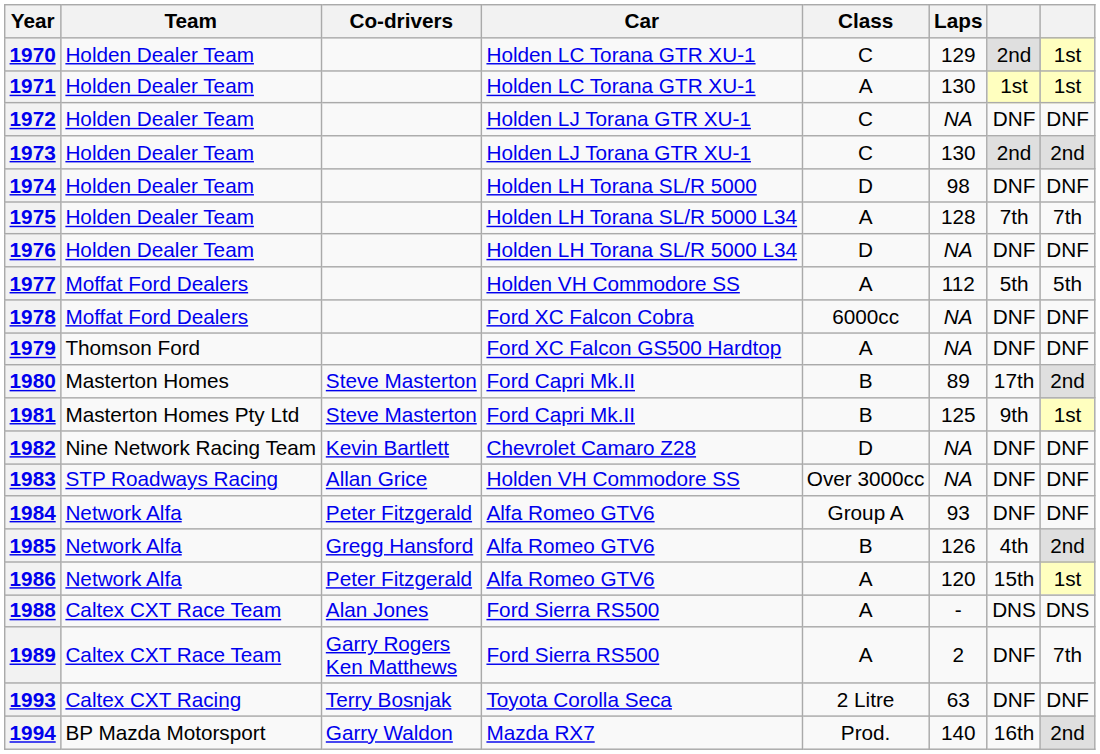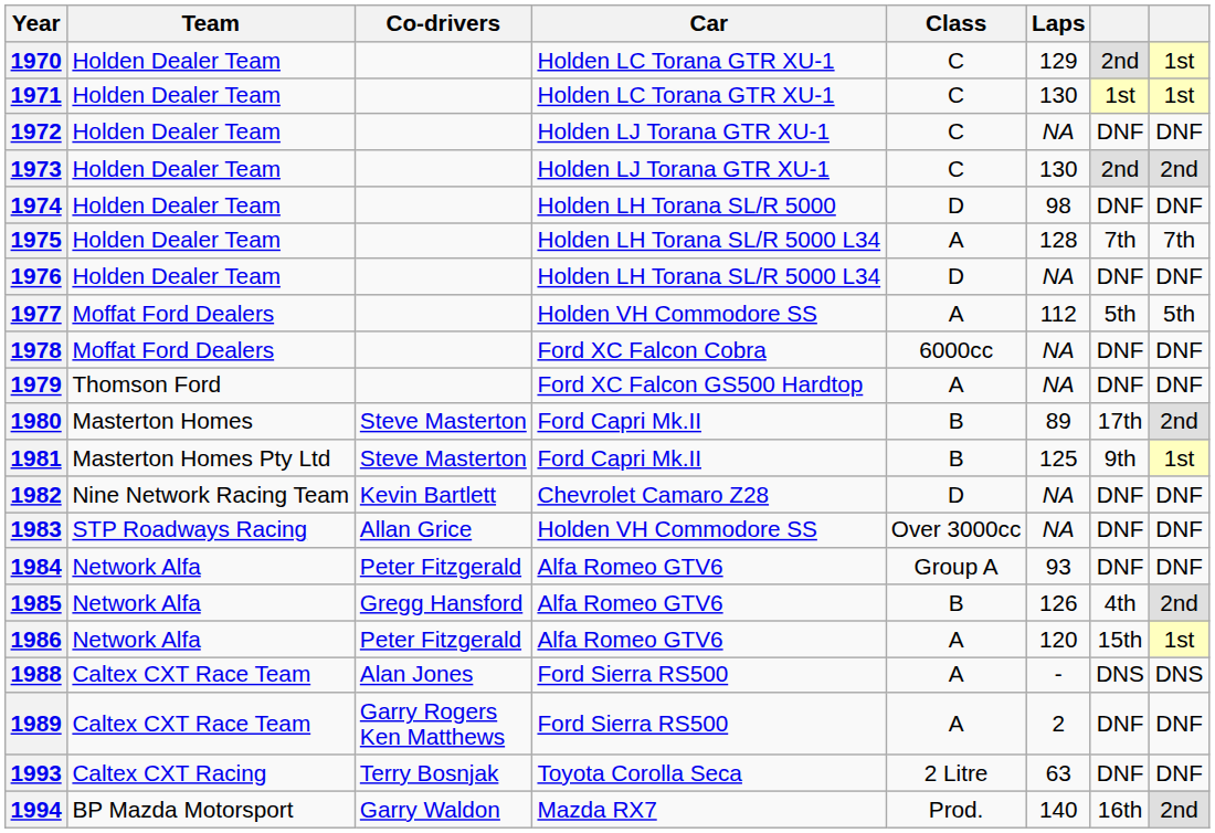 <table class="wikitable" style="text-align:center; font-size:90%">
 <tr>
 <th>Year</th>
 <th>Team</th>
 <th>Co-drivers</th>
 <th>Car</th>
 <th>Class</th>
 <th>Laps</th>
 <th></th>
 <th></th>
 </tr>
 <tr>
 <th><a href='#'>1970</a></th>
 <td align="left"> <a href='#'>Holden Dealer Team</a></td>
 <td align="left"></td>
 <td align="left"><a href='#'>Holden LC Torana GTR XU-1</a></td>
 <td>C</td>
 <td>129</td>
 <td style="background:#dfdfdf;">2nd</td>
 <td style="background:#ffffbf;">1st</td>
 </tr>
 <tr>
 <th><a href='#'>1971</a></th>
 <td align="left"> <a href='#'>Holden Dealer Team</a></td>
 <td align="left"></td>
 <td align="left"><a href='#'>Holden LC Torana GTR XU-1</a></td>
-<td>A</td>
+<td>C</td>
 <td>130</td>
 <td style="background:#ffffbf;">1st</td>
 <td style="background:#ffffbf;">1st</td>
 </tr>
 <tr>
 <th><a href='#'>1972</a></th>
 <td align="left"> <a href='#'>Holden Dealer Team</a></td>
 <td align="left"></td>
 <td align="left"><a href='#'>Holden LJ Torana GTR XU-1</a></td>
 <td>C</td>
 <td><em>NA</em></td>
 <td>DNF</td>
 <td>DNF</td>
 </tr>
 <tr>
 <th><a href='#'>1973</a></th>
 <td align="left"> <a href='#'>Holden Dealer Team</a></td>
 <td align="left"></td>
 <td align="left"><a href='#'>Holden LJ Torana GTR XU-1</a></td>
 <td>C</td>
 <td>130</td>
 <td style="background:#dfdfdf;">2nd</td>
 <td style="background:#dfdfdf;">2nd</td>
 </tr>
 <tr>
 <th><a href='#'>1974</a></th>
 <td align="left"> <a href='#'>Holden Dealer Team</a></td>
 <td align="left"></td>
 <td align="left"><a href='#'>Holden LH Torana SL/R 5000</a></td>
 <td>D</td>
 <td>98</td>
 <td>DNF</td>
 <td>DNF</td>
 </tr>
 <tr>
 <th><a href='#'>1975</a></th>
 <td align="left"> <a href='#'>Holden Dealer Team</a></td>
 <td align="left"></td>
 <td align="left"><a href='#'>Holden LH Torana SL/R 5000 L34</a></td>
 <td>A</td>
 <td>128</td>
 <td>7th</td>
 <td>7th</td>
 </tr>
 <tr>
 <th><a href='#'>1976</a></th>
 <td align="left"> <a href='#'>Holden Dealer Team</a></td>
 <td align="left"></td>
 <td align="left"><a href='#'>Holden LH Torana SL/R 5000 L34</a></td>
 <td>D</td>
 <td><em>NA</em></td>
 <td>DNF</td>
 <td>DNF</td>
 </tr>
 <tr>
 <th><a href='#'>1977</a></th>
 <td align="left"> <a href='#'>Moffat Ford Dealers</a></td>
 <td align="left"></td>
 <td align="left"><a href='#'>Holden VH Commodore SS</a></td>
 <td>A</td>
 <td>112</td>
 <td>5th</td>
 <td>5th</td>
 </tr>
 <tr>
 <th><a href='#'>1978</a></th>
 <td align="left"> <a href='#'>Moffat Ford Dealers</a></td>
 <td align="left"></td>
 <td align="left"><a href='#'>Ford XC Falcon Cobra</a></td>
 <td>6000cc</td>
 <td><em>NA</em></td>
 <td>DNF</td>
 <td>DNF</td>
 </tr>
 <tr>
 <th><a href='#'>1979</a></th>
 <td align="left"> Thomson Ford</td>
 <td align="left"></td>
 <td align="left"><a href='#'>Ford XC Falcon GS500 Hardtop</a></td>
 <td>A</td>
 <td><em>NA</em></td>
 <td>DNF</td>
 <td>DNF</td>
 </tr>
 <tr>
 <th><a href='#'>1980</a></th>
 <td align="left"> Masterton Homes</td>
 <td align="left"> <a href='#'>Steve Masterton</a></td>
 <td align="left"><a href='#'>Ford Capri Mk.II</a></td>
 <td>B</td>
 <td>89</td>
 <td>17th</td>
 <td style="background:#dfdfdf;">2nd</td>
 </tr>
 <tr>
 <th><a href='#'>1981</a></th>
 <td align="left"> Masterton Homes Pty Ltd</td>
 <td align="left"> <a href='#'>Steve Masterton</a></td>
 <td align="left"><a href='#'>Ford Capri Mk.II</a></td>
 <td>B</td>
 <td>125</td>
 <td>9th</td>
 <td style="background:#ffffbf;">1st</td>
 </tr>
 <tr>
 <th><a href='#'>1982</a></th>
 <td align="left"> Nine Network Racing Team</td>
 <td align="left"> <a href='#'>Kevin Bartlett</a></td>
 <td align="left"><a href='#'>Chevrolet Camaro Z28</a></td>
 <td>D</td>
 <td><em>NA</em></td>
 <td>DNF</td>
 <td>DNF</td>
 </tr>
 <tr>
 <th><a href='#'>1983</a></th>
 <td align="left"> <a href='#'>STP Roadways Racing</a></td>
 <td align="left"> <a href='#'>Allan Grice</a></td>
 <td align="left"><a href='#'>Holden VH Commodore SS</a></td>
 <td>Over 3000cc</td>
 <td><em>NA</em></td>
 <td>DNF</td>
 <td>DNF</td>
 </tr>
 <tr>
 <th><a href='#'>1984</a></th>
 <td align="left"> <a href='#'>Network Alfa</a></td>
 <td align="left"> <a href='#'>Peter Fitzgerald</a></td>
 <td align="left"><a href='#'>Alfa Romeo GTV6</a></td>
 <td>Group A</td>
 <td>93</td>
 <td>DNF</td>
 <td>DNF</td>
 </tr>
 <tr>
 <th><a href='#'>1985</a></th>
 <td align="left"> <a href='#'>Network Alfa</a></td>
 <td align="left"> <a href='#'>Gregg Hansford</a></td>
 <td align="left"><a href='#'>Alfa Romeo GTV6</a></td>
 <td>B</td>
 <td>126</td>
 <td>4th</td>
 <td style="background:#dfdfdf;">2nd</td>
 </tr>
 <tr>
 <th><a href='#'>1986</a></th>
 <td align="left"> <a href='#'>Network Alfa</a></td>
 <td align="left"> <a href='#'>Peter Fitzgerald</a></td>
 <td align="left"><a href='#'>Alfa Romeo GTV6</a></td>
 <td>A</td>
 <td>120</td>
 <td>15th</td>
 <td style="background:#ffffbf;">1st</td>
 </tr>
 <tr>
 <th><a href='#'>1988</a></th>
 <td align="left"> <a href='#'>Caltex CXT Race Team</a></td>
 <td align="left"> <a href='#'>Alan Jones</a></td>
 <td align="left"><a href='#'>Ford Sierra RS500</a></td>
 <td>A</td>
 <td>-</td>
 <td>DNS</td>
 <td>DNS</td>
 </tr>
 <tr>
 <th><a href='#'>1989</a></th>
 <td align="left"> <a href='#'>Caltex CXT Race Team</a></td>
 <td align="left"> <a href='#'>Garry Rogers</a><br> <a href='#'>Ken Matthews</a></td>
 <td align="left"><a href='#'>Ford Sierra RS500</a></td>
 <td>A</td>
 <td>2</td>
 <td>DNF</td>
-<td>7th</td>
+<td>DNF</td>
 </tr>
 <tr>
 <th><a href='#'>1993</a></th>
 <td align="left"> <a href='#'>Caltex CXT Racing</a></td>
 <td align="left"> <a href='#'>Terry Bosnjak</a></td>
 <td align="left"><a href='#'>Toyota Corolla Seca</a></td>
 <td>2 Litre</td>
 <td>63</td>
 <td>DNF</td>
 <td>DNF</td>
 </tr>
 <tr>
 <th><a href='#'>1994</a></th>
 <td align="left"> BP Mazda Motorsport</td>
 <td align="left"> <a href='#'>Garry Waldon</a></td>
 <td align="left"><a href='#'>Mazda RX7</a></td>
 <td>Prod.</td>
 <td>140</td>
 <td>16th</td>
 <td style="background:#dfdfdf;">2nd</td>
 </tr>
 </table>
